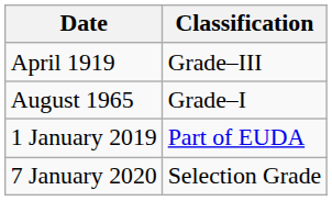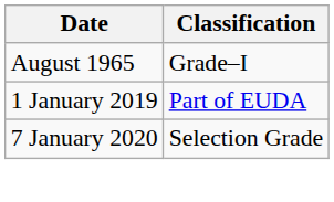 <table class="wikitable">
 <tr>
 <th>Date</th>
 <th>Classification</th>
-</tr>
-<tr>
-<td>April 1919</td>
-<td>Grade–III</td>
 </tr>
 <tr>
 <td>August 1965</td>
 <td>Grade–I</td>
 </tr>
 <tr>
 <td>1 January 2019</td>
 <td><a href='#'>Part of EUDA</a></td>
 </tr>
 <tr>
 <td>7 January 2020</td>
 <td>Selection Grade</td>
 </tr>
 </table>
